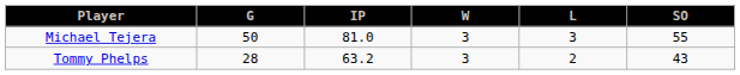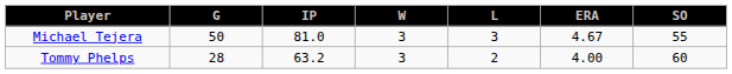 <table class="wikitable sortable">
 <tr>
 <th style="background:#000; color:#c9c0bb; width:16%;">Player</th>
 <th style="background:#000; color:#c9c0bb; width:9%;">G</th>
 <th style="background:#000; color:#c9c0bb; width:9%;">IP</th>
 <th style="background:#000; color:#c9c0bb; width:9%;">W</th>
 <th style="background:#000; color:#c9c0bb; width:9%;">L</th>
+<th style="background:#000; color:#c9c0bb; width:9%;">ERA</th>
 <th style="background:#000; color:#c9c0bb; width:9%;">SO</th>
 </tr>
 <tr align="center">
 <td><a href='#'>Michael Tejera</a></td>
 <td>50</td>
 <td>81.0</td>
 <td>3</td>
 <td>3</td>
+<td>4.67</td>
 <td>55</td>
 </tr>
 <tr align="center">
 <td><a href='#'>Tommy Phelps</a></td>
 <td>28</td>
 <td>63.2</td>
 <td>3</td>
 <td>2</td>
-<td>43</td>
+<td>4.00</td>
+<td>60</td>
 </tr>
 </table>
